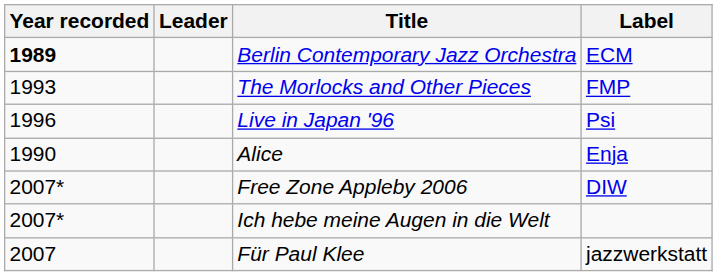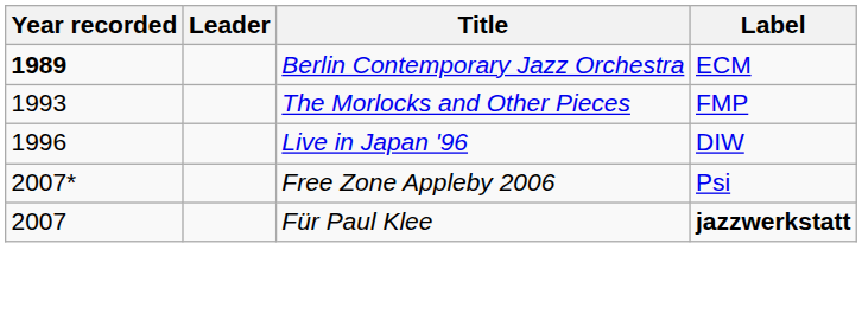 <table class="wikitable sortable">
 <tr>
 <th>Year recorded</th>
 <th>Leader</th>
 <th>Title</th>
 <th>Label</th>
 </tr>
 <tr>
 <td><strong>1989</strong></td>
 <td></td>
 <td><em><a href='#'>Berlin Contemporary Jazz Orchestra</a></em></td>
 <td><a href='#'>ECM</a></td>
 </tr>
 <tr>
 <td>1993</td>
 <td></td>
 <td><em><a href='#'>The Morlocks and Other Pieces</a></em></td>
 <td><a href='#'>FMP</a></td>
 </tr>
 <tr>
 <td>1996</td>
 <td></td>
 <td><em><a href='#'>Live in Japan '96</a></em></td>
-<td><a href='#'>Psi</a></td>
-</tr>
-<tr>
-<td>1990</td>
-<td></td>
-<td><em>Alice</em></td>
-<td><a href='#'>Enja</a></td>
+<td><a href='#'>DIW</a></td>
 </tr>
 <tr>
 <td>2007*</td>
 <td></td>
 <td><em>Free Zone Appleby 2006</em></td>
-<td><a href='#'>DIW</a></td>
-</tr>
-<tr>
-<td>2007*</td>
-<td></td>
-<td><em>Ich hebe meine Augen in die Welt</em></td>
-<td></td>
+<td><a href='#'>Psi</a></td>
 </tr>
 <tr>
 <td>2007</td>
 <td></td>
 <td><em>Für Paul Klee</em></td>
-<td>jazzwerkstatt</td>
+<td><strong>jazzwerkstatt</strong></td>
 </tr>
 </table>
